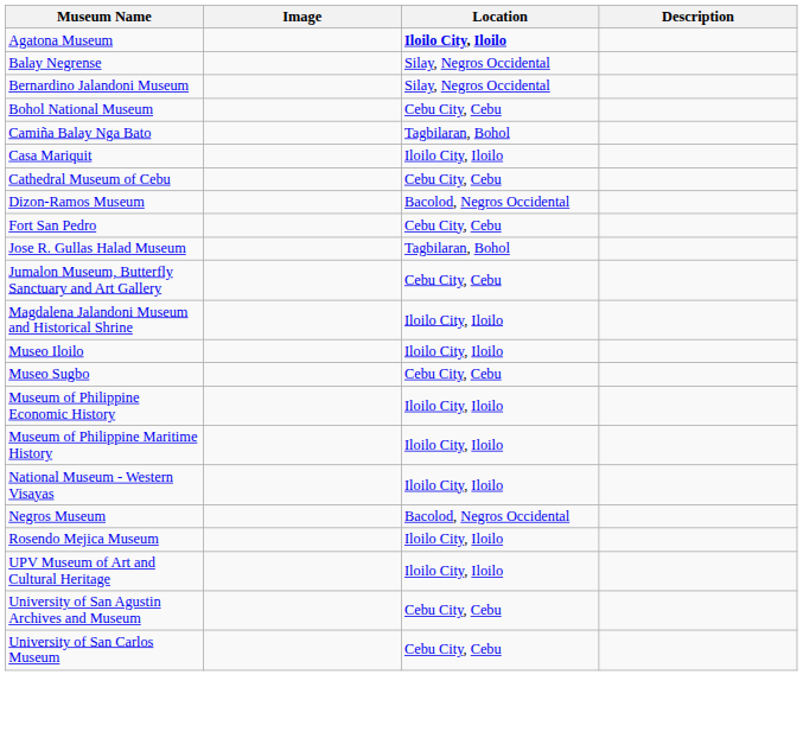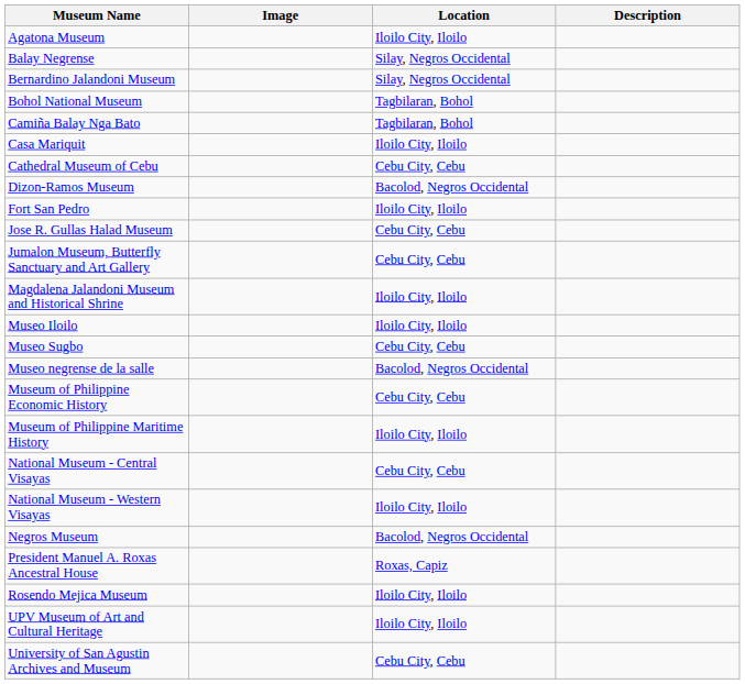 <table class="wikitable sortable">
 <tr>
 <th style="width:20%;">Museum Name</th>
 <th style="width:20%;">Image</th>
 <th style="width:20%;">Location</th>
 <th style="width:20%;">Description</th>
 </tr>
 <tr>
 <td><a href='#'>Agatona Museum</a></td>
 <td></td>
-<td><strong><a href='#'>Iloilo City</a>, <a href='#'>Iloilo</a></strong></td>
+<td><a href='#'>Iloilo City</a>, <a href='#'>Iloilo</a></td>
 <td></td>
 </tr>
 <tr>
 <td><a href='#'>Balay Negrense</a></td>
 <td></td>
 <td><a href='#'>Silay</a>, <a href='#'>Negros Occidental</a></td>
 <td></td>
 </tr>
 <tr>
 <td><a href='#'>Bernardino Jalandoni Museum</a></td>
 <td></td>
 <td><a href='#'>Silay</a>, <a href='#'>Negros Occidental</a></td>
 <td></td>
 </tr>
 <tr>
 <td><a href='#'>Bohol National Museum</a></td>
 <td></td>
-<td><a href='#'>Cebu City</a>, <a href='#'>Cebu</a></td>
+<td><a href='#'>Tagbilaran</a>, <a href='#'>Bohol</a></td>
 <td></td>
 </tr>
 <tr>
 <td><a href='#'>Camiña Balay Nga Bato</a></td>
 <td></td>
 <td><a href='#'>Tagbilaran</a>, <a href='#'>Bohol</a></td>
 <td></td>
 </tr>
 <tr>
 <td><a href='#'>Casa Mariquit</a></td>
 <td></td>
 <td><a href='#'>Iloilo City</a>, <a href='#'>Iloilo</a></td>
 <td></td>
 </tr>
 <tr>
 <td><a href='#'>Cathedral Museum of Cebu</a></td>
 <td></td>
 <td><a href='#'>Cebu City</a>, <a href='#'>Cebu</a></td>
 <td></td>
 </tr>
 <tr>
 <td><a href='#'>Dizon-Ramos Museum</a></td>
 <td></td>
 <td><a href='#'>Bacolod</a>, <a href='#'>Negros Occidental</a></td>
 <td></td>
 </tr>
 <tr>
 <td><a href='#'>Fort San Pedro</a></td>
 <td></td>
-<td><a href='#'>Cebu City</a>, <a href='#'>Cebu</a></td>
+<td><a href='#'>Iloilo City</a>, <a href='#'>Iloilo</a></td>
 <td></td>
 </tr>
 <tr>
 <td><a href='#'>Jose R. Gullas Halad Museum</a></td>
 <td></td>
-<td><a href='#'>Tagbilaran</a>, <a href='#'>Bohol</a></td>
+<td><a href='#'>Cebu City</a>, <a href='#'>Cebu</a></td>
 <td></td>
 </tr>
 <tr>
 <td><a href='#'>Jumalon Museum, Butterfly Sanctuary and Art Gallery</a></td>
 <td></td>
 <td><a href='#'>Cebu City</a>, <a href='#'>Cebu</a></td>
 <td></td>
 </tr>
 <tr>
 <td><a href='#'>Magdalena Jalandoni Museum and Historical Shrine</a></td>
 <td></td>
 <td><a href='#'>Iloilo City</a>, <a href='#'>Iloilo</a></td>
 <td></td>
 </tr>
 <tr>
 <td><a href='#'>Museo Iloilo</a></td>
 <td></td>
 <td><a href='#'>Iloilo City</a>, <a href='#'>Iloilo</a></td>
 <td></td>
 </tr>
 <tr>
 <td><a href='#'>Museo Sugbo</a></td>
 <td></td>
 <td><a href='#'>Cebu City</a>, <a href='#'>Cebu</a></td>
 <td></td>
 </tr>
 <tr>
+<td><a href='#'>Museo negrense de la salle</a></td>
+<td></td>
+<td><a href='#'>Bacolod</a>, <a href='#'>Negros Occidental</a></td>
+<td></td>
+</tr>
+<tr>
 <td><a href='#'>Museum of Philippine Economic History</a></td>
 <td></td>
-<td><a href='#'>Iloilo City</a>, <a href='#'>Iloilo</a></td>
+<td><a href='#'>Cebu City</a>, <a href='#'>Cebu</a></td>
 <td></td>
 </tr>
 <tr>
 <td><a href='#'>Museum of Philippine Maritime History</a></td>
 <td></td>
 <td><a href='#'>Iloilo City</a>, <a href='#'>Iloilo</a></td>
+<td></td>
+</tr>
+<tr>
+<td><a href='#'>National Museum - Central Visayas</a></td>
+<td></td>
+<td><a href='#'>Cebu City</a>, <a href='#'>Cebu</a></td>
 <td></td>
 </tr>
 <tr>
 <td><a href='#'>National Museum - Western Visayas</a></td>
 <td></td>
 <td><a href='#'>Iloilo City</a>, <a href='#'>Iloilo</a></td>
 <td></td>
 </tr>
 <tr>
 <td><a href='#'>Negros Museum</a></td>
 <td></td>
 <td><a href='#'>Bacolod</a>, <a href='#'>Negros Occidental</a></td>
+<td></td>
+</tr>
+<tr>
+<td><a href='#'>President Manuel A. Roxas Ancestral House</a></td>
+<td></td>
+<td><a href='#'>Roxas, Capiz</a></td>
 <td></td>
 </tr>
 <tr>
 <td><a href='#'>Rosendo Mejica Museum</a></td>
 <td></td>
 <td><a href='#'>Iloilo City</a>, <a href='#'>Iloilo</a></td>
 <td></td>
 </tr>
 <tr>
 <td><a href='#'>UPV Museum of Art and Cultural Heritage</a></td>
 <td></td>
 <td><a href='#'>Iloilo City</a>, <a href='#'>Iloilo</a></td>
 <td></td>
 </tr>
 <tr>
 <td><a href='#'>University of San Agustin Archives and Museum</a></td>
 <td></td>
 <td><a href='#'>Cebu City</a>, <a href='#'>Cebu</a></td>
 <td></td>
 </tr>
-<tr>
-<td><a href='#'>University of San Carlos Museum</a></td>
-<td></td>
-<td><a href='#'>Cebu City</a>, <a href='#'>Cebu</a></td>
-<td></td>
-</tr>
 </table>
